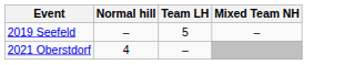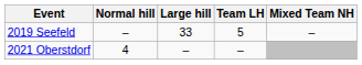 <table class="wikitable">
 <tr>
 <th>Event</th>
 <th>Normal hill</th>
+<th>Large hill</th>
 <th>Team LH</th>
 <th>Mixed Team NH</th>
 </tr>
 <tr>
 <td align="left"> <a href='#'>2019 Seefeld</a></td>
 <td align="center">–</td>
+<td align="center">33</td>
 <td align="center">5</td>
 <td align="center">–</td>
 </tr>
 <tr>
 <td align="left"> <a href='#'>2021 Oberstdorf</a></td>
 <td align="center">4</td>
 <td align="center">–</td>
+<td align="center">–</td>
 <td align=center bgcolor=silver></td>
 </tr>
 </table>
